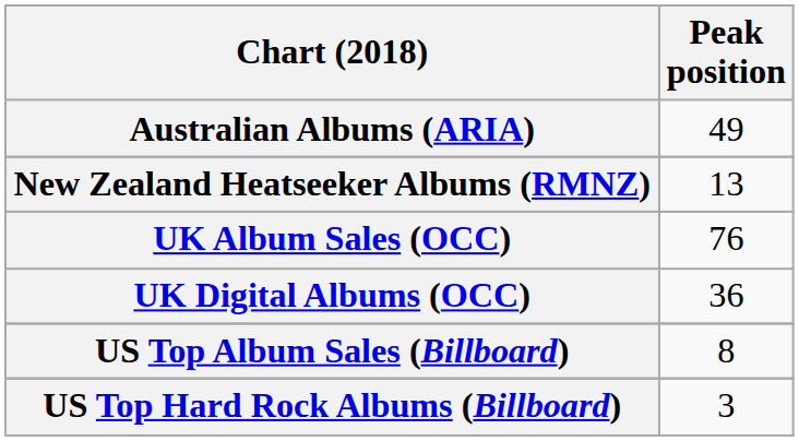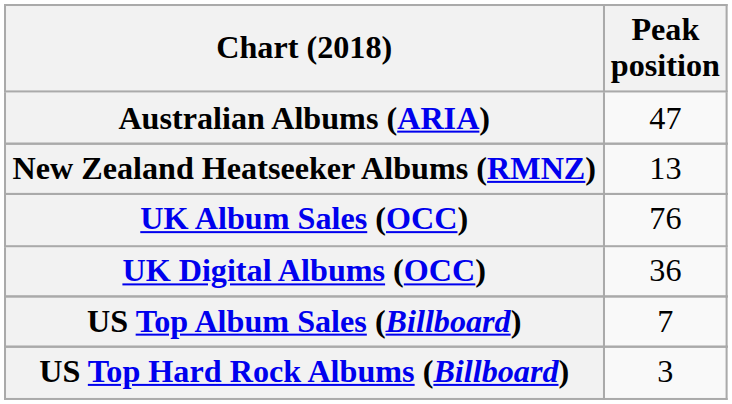 <table class="wikitable sortable plainrowheaders" style="text-align:center">
 <tr>
 <th scope="col">Chart (2018)</th>
 <th scope="col">Peak<br> position</th>
 </tr>
 <tr>
 <th scope="row">Australian Albums (<a href='#'>ARIA</a>)</th>
-<td>49</td>
+<td>47</td>
 </tr>
 <tr>
 </tr>
 <tr>
 </tr>
 <tr>
 </tr>
 <tr>
 </tr>
 <tr>
 </tr>
 <tr>
 <th scope="row">New Zealand Heatseeker Albums (<a href='#'>RMNZ</a>)</th>
 <td>13</td>
 </tr>
 <tr>
 </tr>
 <tr>
 </tr>
 <tr>
 <th scope="row"><a href='#'>UK Album Sales</a> (<a href='#'>OCC</a>)</th>
 <td>76</td>
 </tr>
 <tr>
 <th scope="row"><a href='#'>UK Digital Albums</a> (<a href='#'>OCC</a>)</th>
 <td>36</td>
 </tr>
 <tr>
 </tr>
 <tr>
 </tr>
 <tr>
 <th scope="row">US <a href='#'>Top Album Sales</a> (<em><a href='#'>Billboard</a></em>)</th>
-<td>8</td>
+<td>7</td>
 </tr>
 <tr>
 </tr>
 <tr>
 </tr>
 <tr>
 <th scope="row">US <a href='#'>Top Hard Rock Albums</a> (<a href='#'><em>Billboard</em></a>)</th>
 <td>3</td>
 </tr>
 </table>
